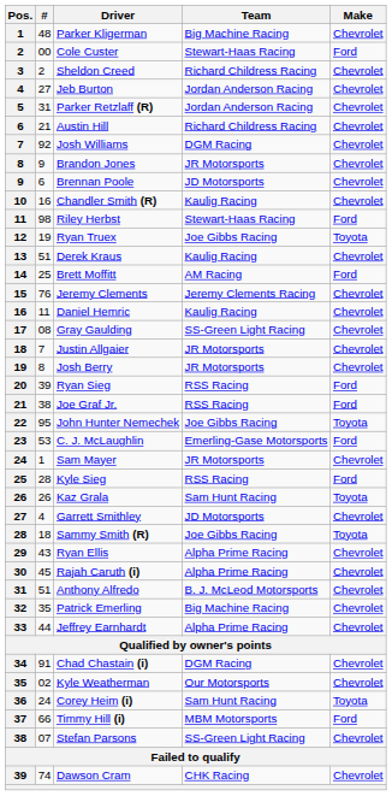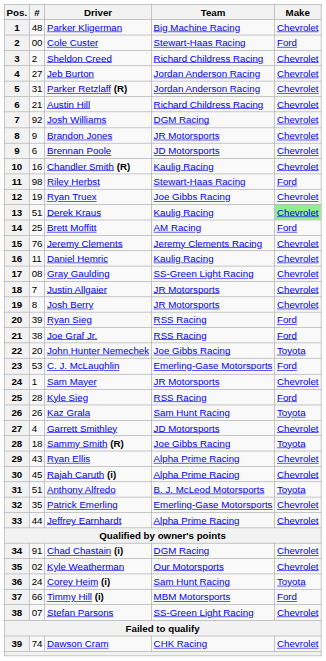 <table class="wikitable" style="font-size:95%">
 <tr>
 <th>Pos.</th>
 <th>#</th>
 <th>Driver</th>
 <th>Team</th>
 <th>Make</th>
 </tr>
 <tr>
 <th>1</th>
 <td>48</td>
 <td><a href='#'>Parker Kligerman</a></td>
 <td><a href='#'>Big Machine Racing</a></td>
 <td><a href='#'>Chevrolet</a></td>
 </tr>
 <tr>
 <th>2</th>
 <td>00</td>
 <td><a href='#'>Cole Custer</a></td>
 <td><a href='#'>Stewart-Haas Racing</a></td>
 <td><a href='#'>Ford</a></td>
 </tr>
 <tr>
 <th>3</th>
 <td>2</td>
 <td><a href='#'>Sheldon Creed</a></td>
 <td><a href='#'>Richard Childress Racing</a></td>
 <td><a href='#'>Chevrolet</a></td>
 </tr>
 <tr>
 <th>4</th>
 <td>27</td>
 <td><a href='#'>Jeb Burton</a></td>
 <td><a href='#'>Jordan Anderson Racing</a></td>
 <td><a href='#'>Chevrolet</a></td>
 </tr>
 <tr>
 <th>5</th>
 <td>31</td>
 <td><a href='#'>Parker Retzlaff</a> <strong>(R)</strong></td>
 <td><a href='#'>Jordan Anderson Racing</a></td>
 <td><a href='#'>Chevrolet</a></td>
 </tr>
 <tr>
 <th>6</th>
 <td>21</td>
 <td><a href='#'>Austin Hill</a></td>
 <td><a href='#'>Richard Childress Racing</a></td>
 <td><a href='#'>Chevrolet</a></td>
 </tr>
 <tr>
 <th>7</th>
 <td>92</td>
 <td><a href='#'>Josh Williams</a></td>
 <td><a href='#'>DGM Racing</a></td>
 <td><a href='#'>Chevrolet</a></td>
 </tr>
 <tr>
 <th>8</th>
 <td>9</td>
 <td><a href='#'>Brandon Jones</a></td>
 <td><a href='#'>JR Motorsports</a></td>
 <td><a href='#'>Chevrolet</a></td>
 </tr>
 <tr>
 <th>9</th>
 <td>6</td>
 <td><a href='#'>Brennan Poole</a></td>
 <td><a href='#'>JD Motorsports</a></td>
 <td><a href='#'>Chevrolet</a></td>
 </tr>
 <tr>
 <th>10</th>
 <td>16</td>
 <td><a href='#'>Chandler Smith</a> <strong>(R)</strong></td>
 <td><a href='#'>Kaulig Racing</a></td>
 <td><a href='#'>Chevrolet</a></td>
 </tr>
 <tr>
 <th>11</th>
 <td>98</td>
 <td><a href='#'>Riley Herbst</a></td>
 <td><a href='#'>Stewart-Haas Racing</a></td>
 <td><a href='#'>Ford</a></td>
 </tr>
 <tr>
 <th>12</th>
 <td>19</td>
 <td><a href='#'>Ryan Truex</a></td>
 <td><a href='#'>Joe Gibbs Racing</a></td>
-<td><a href='#'>Toyota</a></td>
+<td><a href='#'>Chevrolet</a></td>
 </tr>
 <tr>
 <th>13</th>
 <td>51</td>
 <td><a href='#'>Derek Kraus</a></td>
 <td><a href='#'>Kaulig Racing</a></td>
-<td><a href='#'>Chevrolet</a></td>
+<td style="background: lightgreen;"><a href='#'>Chevrolet</a></td>
 </tr>
 <tr>
 <th>14</th>
 <td>25</td>
 <td><a href='#'>Brett Moffitt</a></td>
 <td><a href='#'>AM Racing</a></td>
 <td><a href='#'>Ford</a></td>
 </tr>
 <tr>
 <th>15</th>
 <td>76</td>
 <td><a href='#'>Jeremy Clements</a></td>
 <td><a href='#'>Jeremy Clements Racing</a></td>
 <td><a href='#'>Chevrolet</a></td>
 </tr>
 <tr>
 <th>16</th>
 <td>11</td>
 <td><a href='#'>Daniel Hemric</a></td>
 <td><a href='#'>Kaulig Racing</a></td>
 <td><a href='#'>Chevrolet</a></td>
 </tr>
 <tr>
 <th>17</th>
 <td>08</td>
 <td><a href='#'>Gray Gaulding</a></td>
 <td><a href='#'>SS-Green Light Racing</a></td>
 <td><a href='#'>Chevrolet</a></td>
 </tr>
 <tr>
 <th>18</th>
 <td>7</td>
 <td><a href='#'>Justin Allgaier</a></td>
 <td><a href='#'>JR Motorsports</a></td>
 <td><a href='#'>Chevrolet</a></td>
 </tr>
 <tr>
 <th>19</th>
 <td>8</td>
 <td><a href='#'>Josh Berry</a></td>
 <td><a href='#'>JR Motorsports</a></td>
 <td><a href='#'>Chevrolet</a></td>
 </tr>
 <tr>
 <th>20</th>
 <td>39</td>
 <td><a href='#'>Ryan Sieg</a></td>
 <td><a href='#'>RSS Racing</a></td>
 <td><a href='#'>Ford</a></td>
 </tr>
 <tr>
 <th>21</th>
 <td>38</td>
 <td><a href='#'>Joe Graf Jr.</a></td>
 <td><a href='#'>RSS Racing</a></td>
 <td><a href='#'>Ford</a></td>
 </tr>
 <tr>
 <th>22</th>
-<td>95</td>
+<td>20</td>
 <td><a href='#'>John Hunter Nemechek</a></td>
 <td><a href='#'>Joe Gibbs Racing</a></td>
 <td><a href='#'>Toyota</a></td>
 </tr>
 <tr>
 <th>23</th>
 <td>53</td>
 <td><a href='#'>C. J. McLaughlin</a></td>
 <td><a href='#'>Emerling-Gase Motorsports</a></td>
 <td><a href='#'>Ford</a></td>
 </tr>
 <tr>
 <th>24</th>
 <td>1</td>
 <td><a href='#'>Sam Mayer</a></td>
 <td><a href='#'>JR Motorsports</a></td>
 <td><a href='#'>Chevrolet</a></td>
 </tr>
 <tr>
 <th>25</th>
 <td>28</td>
 <td><a href='#'>Kyle Sieg</a></td>
 <td><a href='#'>RSS Racing</a></td>
 <td><a href='#'>Ford</a></td>
 </tr>
 <tr>
 <th>26</th>
 <td>26</td>
 <td><a href='#'>Kaz Grala</a></td>
 <td><a href='#'>Sam Hunt Racing</a></td>
 <td><a href='#'>Toyota</a></td>
 </tr>
 <tr>
 <th>27</th>
 <td>4</td>
 <td><a href='#'>Garrett Smithley</a></td>
 <td><a href='#'>JD Motorsports</a></td>
 <td><a href='#'>Chevrolet</a></td>
 </tr>
 <tr>
 <th>28</th>
 <td>18</td>
 <td><a href='#'>Sammy Smith</a> <strong>(R)</strong></td>
 <td><a href='#'>Joe Gibbs Racing</a></td>
 <td><a href='#'>Toyota</a></td>
 </tr>
 <tr>
 <th>29</th>
 <td>43</td>
 <td><a href='#'>Ryan Ellis</a></td>
 <td><a href='#'>Alpha Prime Racing</a></td>
 <td><a href='#'>Chevrolet</a></td>
 </tr>
 <tr>
 <th>30</th>
 <td>45</td>
 <td><a href='#'>Rajah Caruth</a> <strong>(i)</strong></td>
 <td><a href='#'>Alpha Prime Racing</a></td>
 <td><a href='#'>Chevrolet</a></td>
 </tr>
 <tr>
 <th>31</th>
 <td>51</td>
 <td><a href='#'>Anthony Alfredo</a></td>
 <td><a href='#'>B. J. McLeod Motorsports</a></td>
-<td><a href='#'>Chevrolet</a></td>
+<td><a href='#'>Toyota</a></td>
 </tr>
 <tr>
 <th>32</th>
 <td>35</td>
 <td><a href='#'>Patrick Emerling</a></td>
-<td><a href='#'>Big Machine Racing</a></td>
+<td><a href='#'>Emerling-Gase Motorsports</a></td>
 <td><a href='#'>Chevrolet</a></td>
 </tr>
 <tr>
 <th>33</th>
 <td>44</td>
 <td><a href='#'>Jeffrey Earnhardt</a></td>
 <td><a href='#'>Alpha Prime Racing</a></td>
 <td><a href='#'>Chevrolet</a></td>
 </tr>
 <tr>
 <th colspan="5">Qualified by owner's points</th>
 </tr>
 <tr>
 <th>34</th>
 <td>91</td>
 <td><a href='#'>Chad Chastain</a> <strong>(i)</strong></td>
 <td><a href='#'>DGM Racing</a></td>
 <td><a href='#'>Chevrolet</a></td>
 </tr>
 <tr>
 <th>35</th>
 <td>02</td>
 <td><a href='#'>Kyle Weatherman</a></td>
 <td><a href='#'>Our Motorsports</a></td>
 <td><a href='#'>Chevrolet</a></td>
 </tr>
 <tr>
 <th>36</th>
 <td>24</td>
 <td><a href='#'>Corey Heim</a> <strong>(i)</strong></td>
 <td><a href='#'>Sam Hunt Racing</a></td>
 <td><a href='#'>Toyota</a></td>
 </tr>
 <tr>
 <th>37</th>
 <td>66</td>
 <td><a href='#'>Timmy Hill</a> <strong>(i)</strong></td>
 <td><a href='#'>MBM Motorsports</a></td>
 <td><a href='#'>Ford</a></td>
 </tr>
 <tr>
 <th>38</th>
 <td>07</td>
 <td><a href='#'>Stefan Parsons</a></td>
 <td><a href='#'>SS-Green Light Racing</a></td>
 <td><a href='#'>Chevrolet</a></td>
 </tr>
 <tr>
 <th colspan="5">Failed to qualify</th>
 </tr>
 <tr>
 <th>39</th>
 <td>74</td>
 <td><a href='#'>Dawson Cram</a></td>
 <td><a href='#'>CHK Racing</a></td>
 <td><a href='#'>Chevrolet</a></td>
 </tr>
 <tr>
 <th colspan="5"></th>
 </tr>
 </table>
